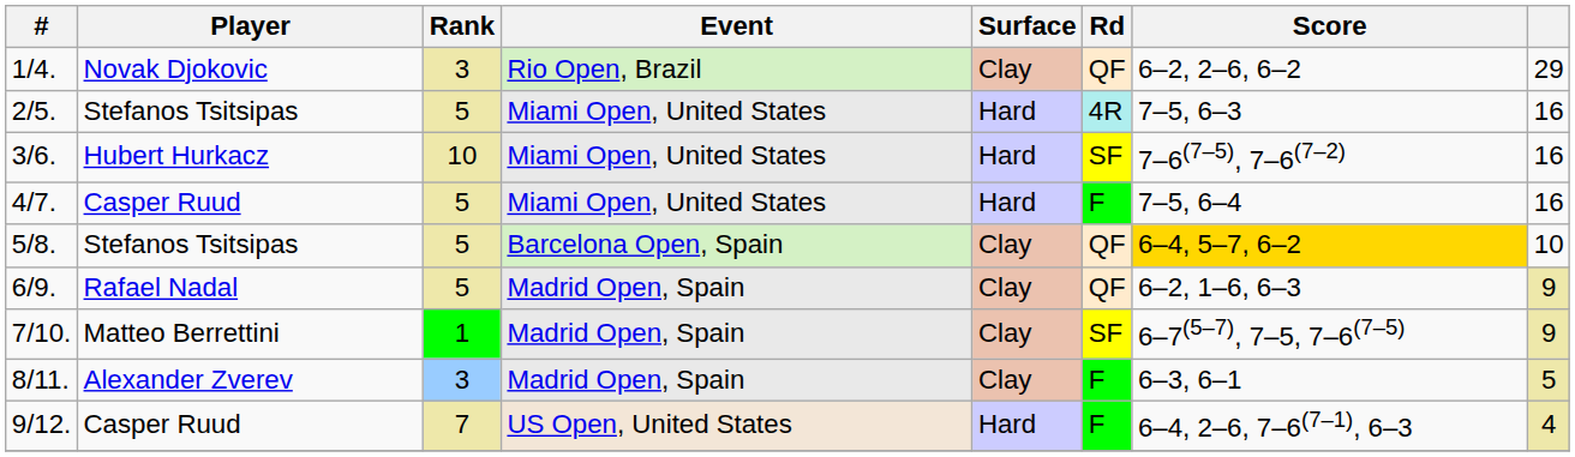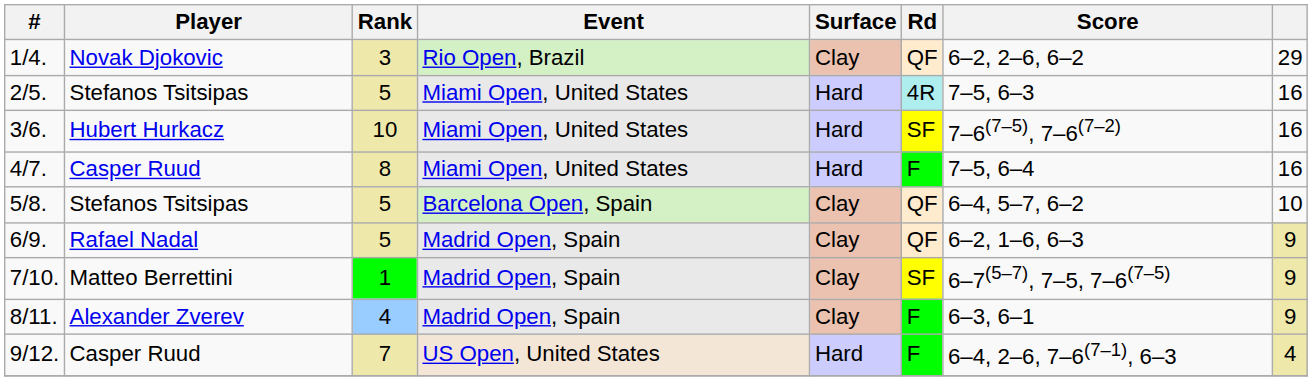 <table class="wikitable sortable">
 <tr>
 <th>#</th>
 <th width=200>Player</th>
 <th>Rank</th>
 <th width=275>Event</th>
 <th>Surface</th>
 <th>Rd</th>
 <th width=230>Score</th>
 <th></th>
 </tr>
 <tr>
 <td>1/4.</td>
 <td> <a href='#'>Novak Djokovic</a></td>
 <td bgcolor=EEE8AA align="center">3</td>
 <td bgcolor=d4f1c5><a href='#'>Rio Open</a>, Brazil</td>
 <td bgcolor="ebc2af">Clay</td>
 <td bgcolor="ffebcd">QF</td>
 <td>6–2, 2–6, 6–2</td>
 <td align="center">29</td>
 </tr>
 <tr>
 <td>2/5.</td>
 <td> Stefanos Tsitsipas</td>
 <td bgcolor=EEE8AA align="center">5</td>
 <td bgcolor=e9e9e9><a href='#'>Miami Open</a>, United States</td>
 <td bgcolor="ccccff">Hard</td>
 <td bgcolor="afeeee">4R</td>
 <td>7–5, 6–3</td>
 <td align="center">16</td>
 </tr>
 <tr>
 <td>3/6.</td>
 <td> <a href='#'>Hubert Hurkacz</a></td>
 <td bgcolor=EEE8AA align="center">10</td>
 <td bgcolor=e9e9e9><a href='#'>Miami Open</a>, United States</td>
 <td bgcolor="ccccff">Hard</td>
 <td bgcolor="yellow">SF</td>
 <td>7–6<sup>(7–5)</sup>, 7–6<sup>(7–2)</sup></td>
 <td align="center">16</td>
 </tr>
 <tr>
 <td>4/7.</td>
 <td> <a href='#'>Casper Ruud</a></td>
-<td bgcolor=EEE8AA align="center">5</td>
+<td bgcolor=EEE8AA align="center">8</td>
 <td bgcolor=e9e9e9><a href='#'>Miami Open</a>, United States</td>
 <td bgcolor="ccccff">Hard</td>
 <td bgcolor="lime">F</td>
 <td>7–5, 6–4</td>
 <td align="center">16</td>
 </tr>
 <tr>
 <td>5/8.</td>
 <td> Stefanos Tsitsipas</td>
 <td bgcolor=EEE8AA align="center">5</td>
 <td bgcolor=d4f1c5><a href='#'>Barcelona Open</a>, Spain</td>
 <td bgcolor="ebc2af">Clay</td>
 <td bgcolor="ffebcd">QF</td>
-<td style="background: gold;">6–4, 5–7, 6–2</td>
+<td>6–4, 5–7, 6–2</td>
 <td align="center">10</td>
 </tr>
 <tr>
 <td>6/9.</td>
 <td> <a href='#'>Rafael Nadal</a></td>
 <td bgcolor=EEE8AA align="center">5</td>
 <td bgcolor=e9e9e9><a href='#'>Madrid Open</a>, Spain</td>
 <td bgcolor="ebc2af">Clay</td>
 <td bgcolor="ffebcd">QF</td>
 <td>6–2, 1–6, 6–3</td>
 <td style="text-align:center; background:#eee8aa;">9</td>
 </tr>
 <tr>
 <td>7/10.</td>
 <td> Matteo Berrettini</td>
 <td bgcolor=lime align="center">1</td>
 <td bgcolor=e9e9e9><a href='#'>Madrid Open</a>, Spain</td>
 <td bgcolor="ebc2af">Clay</td>
 <td bgcolor="yellow">SF</td>
 <td>6–7<sup>(5–7)</sup>, 7–5, 7–6<sup>(7–5)</sup></td>
 <td style="text-align:center; background:#eee8aa;">9</td>
 </tr>
 <tr>
 <td>8/11.</td>
 <td> <a href='#'>Alexander Zverev</a></td>
-<td bgcolor=99ccff align="center">3</td>
+<td bgcolor=99ccff align="center">4</td>
 <td bgcolor=e9e9e9><a href='#'>Madrid Open</a>, Spain</td>
 <td bgcolor="ebc2af">Clay</td>
 <td bgcolor="lime">F</td>
 <td>6–3, 6–1</td>
-<td style="text-align:center; background:#eee8aa;">5</td>
+<td style="text-align:center; background:#eee8aa;">9</td>
 </tr>
 <tr>
 <td>9/12.</td>
 <td> Casper Ruud</td>
 <td bgcolor=EEE8AA align="center">7</td>
 <td bgcolor=f3e6d7><a href='#'>US Open</a>, United States</td>
 <td bgcolor="ccccff">Hard</td>
 <td bgcolor="lime">F</td>
 <td>6–4, 2–6, 7–6<sup>(7–1)</sup>, 6–3</td>
 <td style="text-align:center; background:#eee8aa;">4</td>
 </tr>
 <tr>
 </tr>
 </table>
